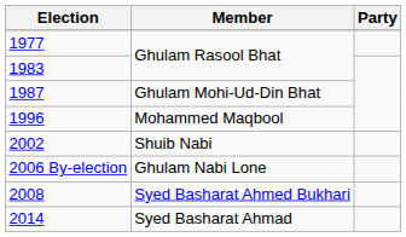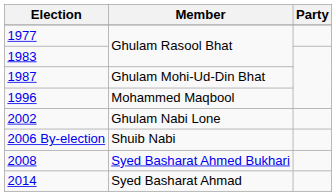 <table class="wikitable sortable">
 <tr>
 <th>Election</th>
 <th>Member</th>
 <th colspan=2>Party</th>
 </tr>
 <tr>
 </tr>
 <tr>
 </tr>
 <tr>
 </tr>
 <tr>
 </tr>
 <tr>
 <td><a href='#'>1977</a></td>
 <td rowspan=2>Ghulam Rasool Bhat</td>
 <td></td>
 </tr>
 <tr>
 <td><a href='#'>1983</a></td>
 </tr>
 <tr>
 <td><a href='#'>1987</a></td>
 <td>Ghulam Mohi-Ud-Din Bhat</td>
 </tr>
 <tr>
 <td><a href='#'>1996</a></td>
 <td>Mohammed Maqbool</td>
 </tr>
 <tr>
 <td><a href='#'>2002</a></td>
-<td>Shuib Nabi</td>
+<td>Ghulam Nabi Lone</td>
 <td></td>
 </tr>
 <tr>
 <td><a href='#'>2006 By-election</a></td>
-<td>Ghulam Nabi Lone</td>
+<td>Shuib Nabi</td>
 <td></td>
 </tr>
 <tr>
 <td><a href='#'>2008</a></td>
 <td><a href='#'>Syed Basharat Ahmed Bukhari</a></td>
 <td></td>
 </tr>
 <tr>
 <td><a href='#'>2014</a></td>
 <td>Syed Basharat Ahmad</td>
 </tr>
 </table>
